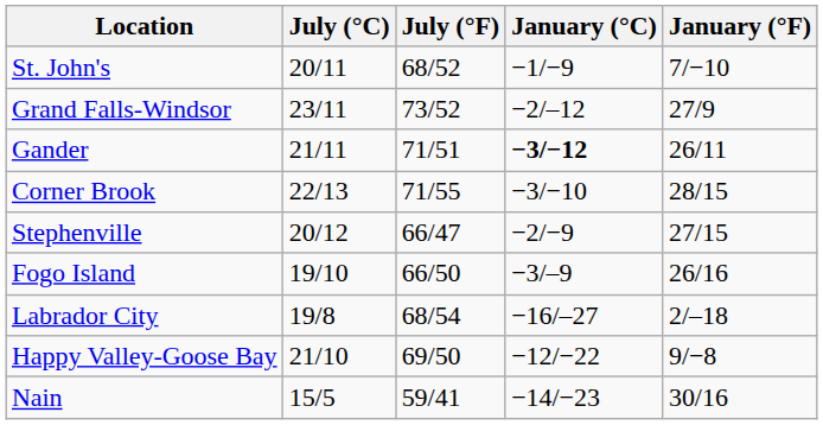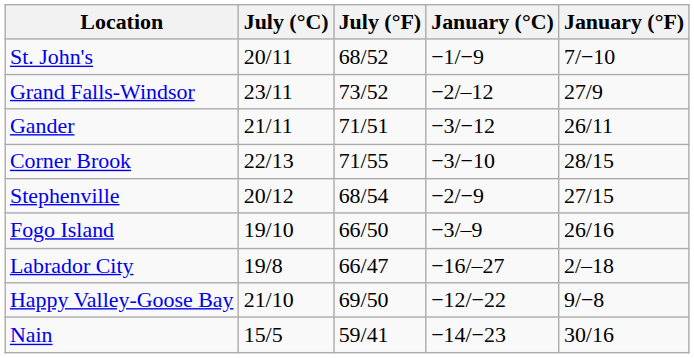 <table class="wikitable sortable" style="margin:auto;">
 <tr>
 <th>Location</th>
 <th>July (°C)</th>
 <th>July (°F)</th>
 <th>January (°C)</th>
 <th>January (°F)</th>
 </tr>
 <tr>
 <td><a href='#'>St. John's</a></td>
 <td>20/11</td>
 <td>68/52</td>
 <td>−1/−9</td>
 <td>7/−10</td>
 </tr>
 <tr>
 <td><a href='#'>Grand Falls-Windsor</a></td>
 <td>23/11</td>
 <td>73/52</td>
 <td>−2/–12</td>
 <td>27/9</td>
 </tr>
 <tr>
 <td><a href='#'>Gander</a></td>
 <td>21/11</td>
 <td>71/51</td>
-<td><strong>−3/−12</strong></td>
+<td>−3/−12</td>
 <td>26/11</td>
 </tr>
 <tr>
 <td><a href='#'>Corner Brook</a></td>
 <td>22/13</td>
 <td>71/55</td>
 <td>−3/−10</td>
 <td>28/15</td>
 </tr>
 <tr>
 <td><a href='#'>Stephenville</a></td>
 <td>20/12</td>
-<td>66/47</td>
+<td>68/54</td>
 <td>−2/−9</td>
 <td>27/15</td>
 </tr>
 <tr>
 <td><a href='#'>Fogo Island</a></td>
 <td>19/10</td>
 <td>66/50</td>
 <td>−3/–9</td>
 <td>26/16</td>
 </tr>
 <tr>
 <td><a href='#'>Labrador City</a></td>
 <td>19/8</td>
-<td>68/54</td>
+<td>66/47</td>
 <td>−16/–27</td>
 <td>2/–18</td>
 </tr>
 <tr>
 <td><a href='#'>Happy Valley-Goose Bay</a></td>
 <td>21/10</td>
 <td>69/50</td>
 <td>−12/−22</td>
 <td>9/−8</td>
 </tr>
 <tr>
 <td><a href='#'>Nain</a></td>
 <td>15/5</td>
 <td>59/41</td>
 <td>−14/−23</td>
 <td>30/16</td>
 </tr>
 </table>
